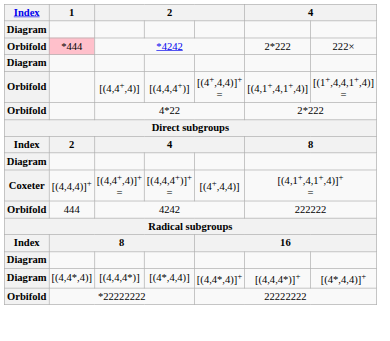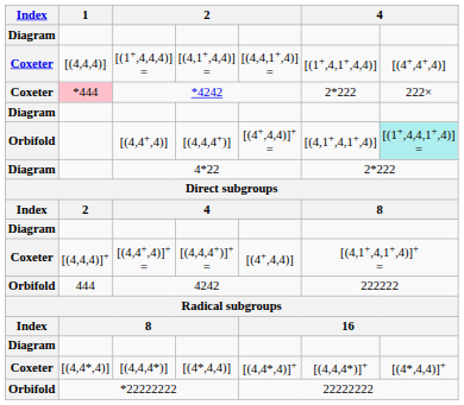 <table class=wikitable>
 <tr align=center>
 <th><a href='#'>Index</a></th>
 <th>1</th>
 <th colspan=3>2</th>
 <th colspan=2>4</th>
 </tr>
 <tr align=center>
 <th>Diagram</th>
 <td></td>
 <td></td>
 <td></td>
 <td></td>
 <td></td>
 <td></td>
 </tr>
 <tr align=center>
-<th>Orbifold</th>
+<th><a href='#'>Coxeter</a></th>
+<td>[(4,4,4)]<br></td>
+<td>[(1<sup>+</sup>,4,4,4)]<br> = </td>
+<td>[(4,1<sup>+</sup>,4,4)]<br> = </td>
+<td>[(4,4,1<sup>+</sup>,4)]<br> = </td>
+<td>[(1<sup>+</sup>,4,1<sup>+</sup>,4,4)]<br></td>
+<td>[(4<sup>+</sup>,4<sup>+</sup>,4)]<br></td>
+</tr>
+<tr align=center>
+<th>Coxeter</th>
 <td style="background: pink;">*444</td>
 <td colspan=3><a href='#'>*4242</a></td>
 <td>2*222</td>
 <td>222×</td>
 </tr>
 <tr align=center>
 <th>Diagram</th>
 <td></td>
 <td></td>
 <td></td>
 <td></td>
 <td></td>
 <td></td>
 </tr>
 <tr align=center>
 <th>Orbifold</th>
 <td></td>
 <td>[(4,4<sup>+</sup>,4)]<br></td>
 <td>[(4,4,4<sup>+</sup>)]<br></td>
 <td>[(4<sup>+</sup>,4,4)]<sup>+</sup><br> = </td>
 <td>[(4,1<sup>+</sup>,4,1<sup>+</sup>,4)]<br></td>
-<td>[(1<sup>+</sup>,4,4,1<sup>+</sup>,4)]<br> = </td>
+<td style="background: paleturquoise;">[(1<sup>+</sup>,4,4,1<sup>+</sup>,4)]<br> = </td>
 </tr>
 <tr align=center>
-<th>Orbifold</th>
+<th>Diagram</th>
 <td></td>
 <td colspan=3>4*22</td>
 <td colspan=2>2*222</td>
 </tr>
 <tr align=center>
 <th colspan=7>Direct subgroups</th>
 </tr>
 <tr align=center>
 <th>Index</th>
 <th>2</th>
 <th colspan=3>4</th>
 <th colspan=2>8</th>
 </tr>
 <tr align=center>
 <th>Diagram</th>
 <td></td>
 <td></td>
 <td></td>
 <td></td>
 <td colspan=2></td>
 </tr>
 <tr align=center>
 <th>Coxeter</th>
 <td>[(4,4,4)]<sup>+</sup><br></td>
 <td>[(4,4<sup>+</sup>,4)]<sup>+</sup><br> = </td>
 <td>[(4,4,4<sup>+</sup>)]<sup>+</sup><br> = </td>
 <td>[(4<sup>+</sup>,4,4)]<br></td>
 <td colspan=2>[(4,1<sup>+</sup>,4,1<sup>+</sup>,4)]<sup>+</sup><br> = </td>
 </tr>
 <tr align=center>
 <th>Orbifold</th>
 <td>444</td>
 <td colspan=3>4242</td>
 <td colspan=2>222222</td>
 </tr>
 <tr align=center>
 <th colspan=7>Radical subgroups</th>
 </tr>
 <tr align=center>
 <th>Index</th>
 <th colspan=3>8</th>
 <th colspan=3>16</th>
 </tr>
 <tr align=center>
 <th>Diagram</th>
 <td></td>
 <td></td>
 <td></td>
 <td></td>
 <td></td>
 <td></td>
 </tr>
 <tr align=center>
-<th>Diagram</th>
+<th>Coxeter</th>
 <td>[(4,4*,4)]</td>
 <td>[(4,4,4*)]</td>
 <td>[(4*,4,4)]</td>
 <td>[(4,4*,4)]<sup>+</sup></td>
 <td>[(4,4,4*)]<sup>+</sup></td>
 <td>[(4*,4,4)]<sup>+</sup></td>
 </tr>
 <tr align=center>
 <th>Orbifold</th>
 <td colspan=3>*22222222</td>
 <td colspan=3>22222222</td>
 </tr>
 </table>
